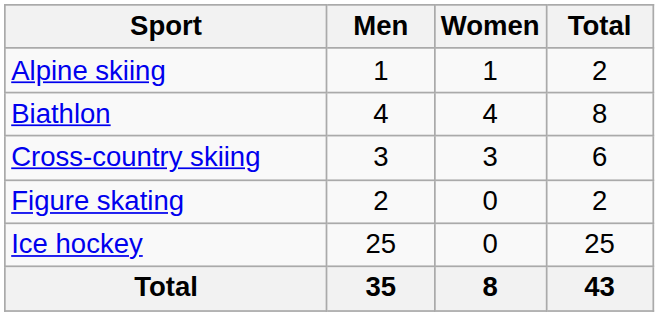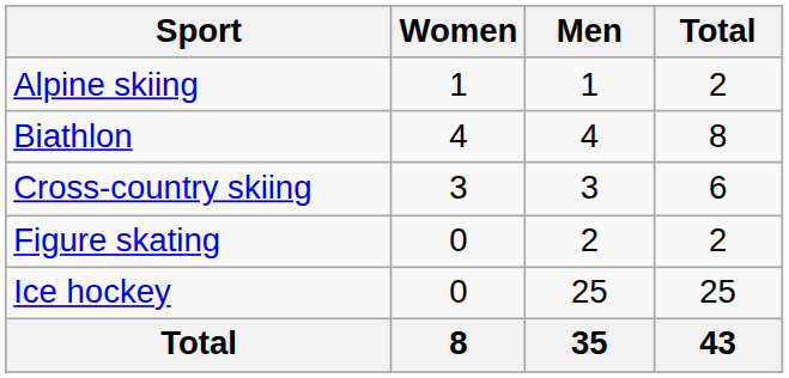 <table class="wikitable sortable" style="text-align:center">
 <tr>
 <th width=180>Sport</th>
+<th width=55>Women</th>
 <th width=55>Men</th>
-<th width=55>Women</th>
 <th width=55>Total</th>
 </tr>
 <tr>
 <td align=left><a href='#'>Alpine skiing</a></td>
 <td>1</td>
 <td>1</td>
 <td>2</td>
 </tr>
 <tr>
 <td align=left><a href='#'>Biathlon</a></td>
 <td>4</td>
 <td>4</td>
 <td>8</td>
 </tr>
 <tr>
 <td align=left><a href='#'>Cross-country skiing</a></td>
 <td>3</td>
 <td>3</td>
 <td>6</td>
 </tr>
 <tr>
 <td align=left><a href='#'>Figure skating</a></td>
+<td>0</td>
 <td>2</td>
-<td>0</td>
 <td>2</td>
 </tr>
 <tr>
 <td align=left><a href='#'>Ice hockey</a></td>
+<td>0</td>
 <td>25</td>
-<td>0</td>
 <td>25</td>
 </tr>
 <tr>
 <th>Total</th>
+<th>8</th>
 <th>35</th>
-<th>8</th>
 <th>43</th>
 </tr>
 </table>
